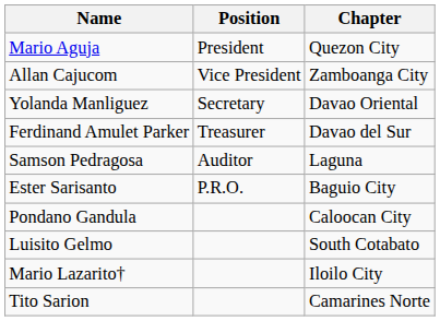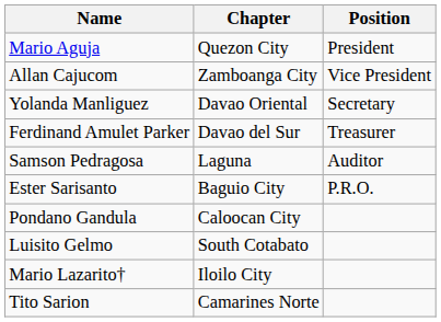 <table class="wikitable">
 <tr>
 <th>Name</th>
+<th>Chapter</th>
 <th>Position</th>
-<th>Chapter</th>
 </tr>
 <tr>
 <td><a href='#'>Mario Aguja</a></td>
+<td>Quezon City</td>
 <td>President</td>
-<td>Quezon City</td>
 </tr>
 <tr>
 <td>Allan Cajucom</td>
+<td>Zamboanga City</td>
 <td>Vice President</td>
-<td>Zamboanga City</td>
 </tr>
 <tr>
 <td>Yolanda Manliguez</td>
+<td>Davao Oriental</td>
 <td>Secretary</td>
-<td>Davao Oriental</td>
 </tr>
 <tr>
 <td>Ferdinand Amulet Parker</td>
+<td>Davao del Sur</td>
 <td>Treasurer</td>
-<td>Davao del Sur</td>
 </tr>
 <tr>
 <td>Samson Pedragosa</td>
+<td>Laguna</td>
 <td>Auditor</td>
-<td>Laguna</td>
 </tr>
 <tr>
 <td>Ester Sarisanto</td>
+<td>Baguio City</td>
 <td>P.R.O.</td>
-<td>Baguio City</td>
 </tr>
 <tr>
 <td>Pondano Gandula</td>
+<td>Caloocan City</td>
 <td></td>
-<td>Caloocan City</td>
 </tr>
 <tr>
 <td>Luisito Gelmo</td>
+<td>South Cotabato</td>
 <td></td>
-<td>South Cotabato</td>
 </tr>
 <tr>
 <td>Mario Lazarito†</td>
+<td>Iloilo City</td>
 <td></td>
-<td>Iloilo City</td>
 </tr>
 <tr>
 <td>Tito Sarion</td>
+<td>Camarines Norte</td>
 <td></td>
-<td>Camarines Norte</td>
 </tr>
 </table>
